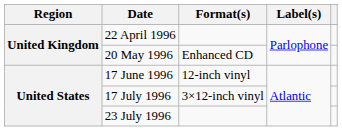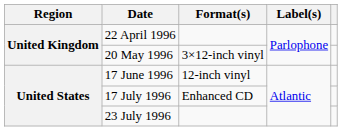 <table class="wikitable plainrowheaders">
 <tr>
 <th scope="col">Region</th>
 <th scope="col">Date</th>
 <th scope="col">Format(s)</th>
 <th scope="col">Label(s)</th>
 <th scope="col"></th>
 </tr>
 <tr>
 <th scope="row" rowspan="2">United Kingdom</th>
 <td>22 April 1996</td>
 <td></td>
 <td rowspan="2"><a href='#'>Parlophone</a></td>
 <td></td>
 </tr>
 <tr>
 <td>20 May 1996</td>
-<td>Enhanced CD</td>
+<td>3×12-inch vinyl</td>
 <td></td>
 </tr>
 <tr>
 <th scope="row" rowspan="3">United States</th>
 <td>17 June 1996</td>
 <td>12-inch vinyl</td>
 <td rowspan="3"><a href='#'>Atlantic</a></td>
 <td></td>
 </tr>
 <tr>
 <td>17 July 1996</td>
-<td>3×12-inch vinyl</td>
+<td>Enhanced CD</td>
 <td></td>
 </tr>
 <tr>
 <td>23 July 1996</td>
 <td></td>
 <td></td>
 </tr>
 </table>
